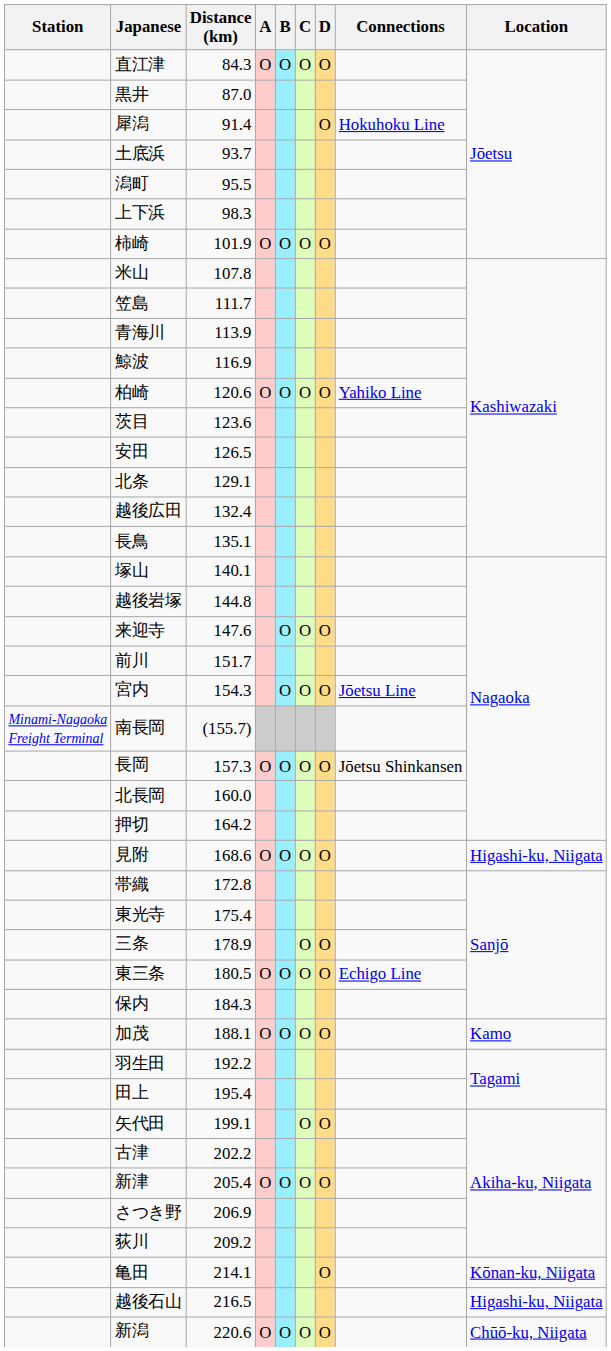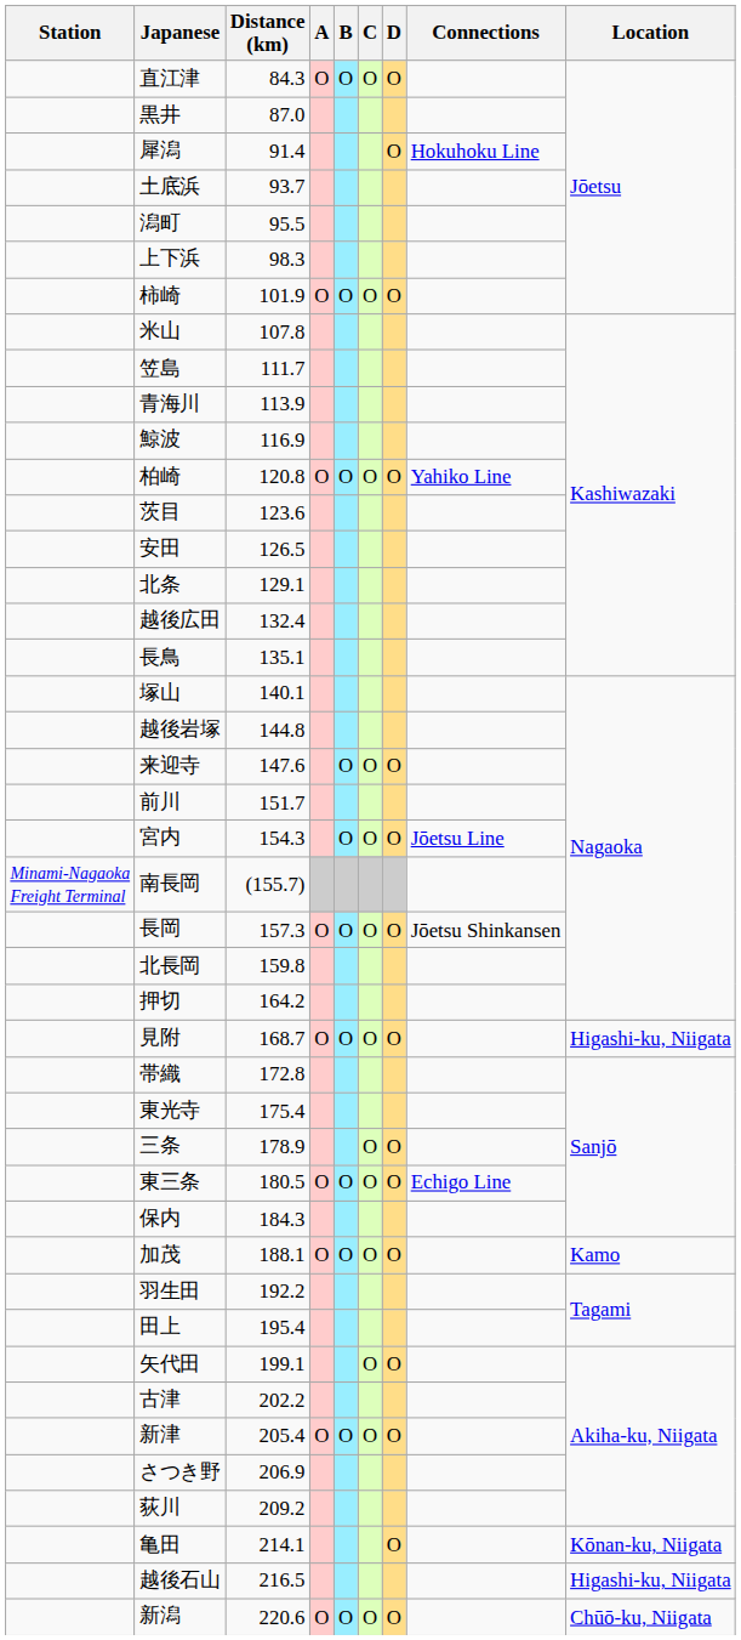 <table class="wikitable">
 <tr>
 <th>Station</th>
 <th>Japanese</th>
 <th>Distance<br>(km)</th>
 <th>A</th>
 <th>B</th>
 <th>C</th>
 <th>D</th>
 <th>Connections</th>
 <th>Location</th>
 </tr>
 <tr>
 <td></td>
 <td>直江津</td>
 <td style="text-align:right;">84.3</td>
 <td style="text-align:center; background:#fcc;">O</td>
 <td style="text-align:center; background:#9ef;">O</td>
 <td style="text-align:center; background:#dfb;">O</td>
 <td style="text-align:center; background:#fd8;">O</td>
 <td></td>
 <td rowspan=7><a href='#'>Jōetsu</a></td>
 </tr>
 <tr>
 <td></td>
 <td>黒井</td>
 <td style="text-align:right;">87.0</td>
 <td style="text-align:center; background:#fcc;"></td>
 <td style="text-align:center; background:#9ef;"></td>
 <td style="text-align:center; background:#dfb;"></td>
 <td style="text-align:center; background:#fd8;"></td>
 <td> </td>
 </tr>
 <tr>
 <td></td>
 <td>犀潟</td>
 <td style="text-align:right;">91.4</td>
 <td style="text-align:center; background:#fcc;"></td>
 <td style="text-align:center; background:#9ef;"></td>
 <td style="text-align:center; background:#dfb;"></td>
 <td style="text-align:center; background:#fd8;">O</td>
 <td> <a href='#'>Hokuhoku Line</a></td>
 </tr>
 <tr>
 <td></td>
 <td>土底浜</td>
 <td style="text-align:right;">93.7</td>
 <td style="text-align:center; background:#fcc;"></td>
 <td style="text-align:center; background:#9ef;"></td>
 <td style="text-align:center; background:#dfb;"></td>
 <td style="text-align:center; background:#fd8;"></td>
 <td> </td>
 </tr>
 <tr>
 <td></td>
 <td>潟町</td>
 <td style="text-align:right;">95.5</td>
 <td style="text-align:center; background:#fcc;"></td>
 <td style="text-align:center; background:#9ef;"></td>
 <td style="text-align:center; background:#dfb;"></td>
 <td style="text-align:center; background:#fd8;"></td>
 <td> </td>
 </tr>
 <tr>
 <td></td>
 <td>上下浜</td>
 <td style="text-align:right;">98.3</td>
 <td style="text-align:center; background:#fcc;"></td>
 <td style="text-align:center; background:#9ef;"></td>
 <td style="text-align:center; background:#dfb;"></td>
 <td style="text-align:center; background:#fd8;"></td>
 <td> </td>
 </tr>
 <tr>
 <td></td>
 <td>柿崎</td>
 <td style="text-align:right;">101.9</td>
 <td style="text-align:center; background:#fcc;">O</td>
 <td style="text-align:center; background:#9ef;">O</td>
 <td style="text-align:center; background:#dfb;">O</td>
 <td style="text-align:center; background:#fd8;">O</td>
 <td> </td>
 </tr>
 <tr>
 <td></td>
 <td>米山</td>
 <td style="text-align:right;">107.8</td>
 <td style="text-align:center; background:#fcc;"></td>
 <td style="text-align:center; background:#9ef;"></td>
 <td style="text-align:center; background:#dfb;"></td>
 <td style="text-align:center; background:#fd8;"></td>
 <td> </td>
 <td rowspan="10"><a href='#'>Kashiwazaki</a></td>
 </tr>
 <tr>
 <td></td>
 <td>笠島</td>
 <td style="text-align:right;">111.7</td>
 <td style="text-align:center; background:#fcc;"></td>
 <td style="text-align:center; background:#9ef;"></td>
 <td style="text-align:center; background:#dfb;"></td>
 <td style="text-align:center; background:#fd8;"></td>
 <td> </td>
 </tr>
 <tr>
 <td></td>
 <td>青海川</td>
 <td style="text-align:right;">113.9</td>
 <td style="text-align:center; background:#fcc;"></td>
 <td style="text-align:center; background:#9ef;"></td>
 <td style="text-align:center; background:#dfb;"></td>
 <td style="text-align:center; background:#fd8;"></td>
 <td> </td>
 </tr>
 <tr>
 <td></td>
 <td>鯨波</td>
 <td style="text-align:right;">116.9</td>
 <td style="text-align:center; background:#fcc;"></td>
 <td style="text-align:center; background:#9ef;"></td>
 <td style="text-align:center; background:#dfb;"></td>
 <td style="text-align:center; background:#fd8;"></td>
 <td> </td>
 </tr>
 <tr>
 <td></td>
 <td>柏崎</td>
-<td style="text-align:right;">120.6</td>
+<td style="text-align:right;">120.8</td>
 <td style="text-align:center; background:#fcc;">O</td>
 <td style="text-align:center; background:#9ef;">O</td>
 <td style="text-align:center; background:#dfb;">O</td>
 <td style="text-align:center; background:#fd8;">O</td>
 <td> <a href='#'>Yahiko Line</a></td>
 </tr>
 <tr>
 <td></td>
 <td>茨目</td>
 <td style="text-align:right;">123.6</td>
 <td style="text-align:center; background:#fcc;"></td>
 <td style="text-align:center; background:#9ef;"></td>
 <td style="text-align:center; background:#dfb;"></td>
 <td style="text-align:center; background:#fd8;"></td>
 <td> </td>
 </tr>
 <tr>
 <td></td>
 <td>安田</td>
 <td style="text-align:right;">126.5</td>
 <td style="text-align:center; background:#fcc;"></td>
 <td style="text-align:center; background:#9ef;"></td>
 <td style="text-align:center; background:#dfb;"></td>
 <td style="text-align:center; background:#fd8;"></td>
 <td> </td>
 </tr>
 <tr>
 <td></td>
 <td>北条</td>
 <td style="text-align:right;">129.1</td>
 <td style="text-align:center; background:#fcc;"></td>
 <td style="text-align:center; background:#9ef;"></td>
 <td style="text-align:center; background:#dfb;"></td>
 <td style="text-align:center; background:#fd8;"></td>
 <td> </td>
 </tr>
 <tr>
 <td></td>
 <td>越後広田</td>
 <td style="text-align:right;">132.4</td>
 <td style="text-align:center; background:#fcc;"></td>
 <td style="text-align:center; background:#9ef;"></td>
 <td style="text-align:center; background:#dfb;"></td>
 <td style="text-align:center; background:#fd8;"></td>
 <td> </td>
 </tr>
 <tr>
 <td></td>
 <td>長鳥</td>
 <td style="text-align:right;">135.1</td>
 <td style="text-align:center; background:#fcc;"></td>
 <td style="text-align:center; background:#9ef;"></td>
 <td style="text-align:center; background:#dfb;"></td>
 <td style="text-align:center; background:#fd8;"></td>
 <td> </td>
 </tr>
 <tr>
 <td></td>
 <td>塚山</td>
 <td style="text-align:right;">140.1</td>
 <td style="text-align:center; background:#fcc;"></td>
 <td style="text-align:center; background:#9ef;"></td>
 <td style="text-align:center; background:#dfb;"></td>
 <td style="text-align:center; background:#fd8;"></td>
 <td> </td>
 <td rowspan="9"><a href='#'>Nagaoka</a></td>
 </tr>
 <tr>
 <td></td>
 <td>越後岩塚</td>
 <td style="text-align:right;">144.8</td>
 <td style="text-align:center; background:#fcc;"></td>
 <td style="text-align:center; background:#9ef;"></td>
 <td style="text-align:center; background:#dfb;"></td>
 <td style="text-align:center; background:#fd8;"></td>
 <td> </td>
 </tr>
 <tr>
 <td></td>
 <td>来迎寺</td>
 <td style="text-align:right;">147.6</td>
 <td style="text-align:center; background:#fcc;"></td>
 <td style="text-align:center; background:#9ef;">O</td>
 <td style="text-align:center; background:#dfb;">O</td>
 <td style="text-align:center; background:#fd8;">O</td>
 <td> </td>
 </tr>
 <tr>
 <td></td>
 <td>前川</td>
 <td style="text-align:right;">151.7</td>
 <td style="text-align:center; background:#fcc;"></td>
 <td style="text-align:center; background:#9ef;"></td>
 <td style="text-align:center; background:#dfb;"></td>
 <td style="text-align:center; background:#fd8;"></td>
 <td> </td>
 </tr>
 <tr>
 <td></td>
 <td>宮内</td>
 <td style="text-align:right;">154.3</td>
 <td style="text-align:center; background:#fcc;"></td>
 <td style="text-align:center; background:#9ef;">O</td>
 <td style="text-align:center; background:#dfb;">O</td>
 <td style="text-align:center; background:#fd8;">O</td>
 <td> <a href='#'>Jōetsu Line</a></td>
 </tr>
 <tr>
 <td><em><small><a href='#'>Minami-Nagaoka<br>Freight Terminal</a></small></em></td>
 <td>南長岡</td>
 <td style="text-align:right;">(155.7)</td>
 <td style="text-align:center; background:#ccc;"></td>
 <td style="text-align:center; background:#ccc;"></td>
 <td style="text-align:center; background:#ccc;"></td>
 <td style="text-align:center; background:#ccc;"></td>
 <td> </td>
 </tr>
 <tr>
 <td></td>
 <td>長岡</td>
 <td style="text-align:right;">157.3</td>
 <td style="text-align:center; background:#fcc;">O</td>
 <td style="text-align:center; background:#9ef;">O</td>
 <td style="text-align:center; background:#dfb;">O</td>
 <td style="text-align:center; background:#fd8;">O</td>
 <td> Jōetsu Shinkansen</td>
 </tr>
 <tr>
 <td></td>
 <td>北長岡</td>
-<td style="text-align:right;">160.0</td>
+<td style="text-align:right;">159.8</td>
 <td style="text-align:center; background:#fcc;"></td>
 <td style="text-align:center; background:#9ef;"></td>
 <td style="text-align:center; background:#dfb;"></td>
 <td style="text-align:center; background:#fd8;"></td>
 <td> </td>
 </tr>
 <tr>
 <td></td>
 <td>押切</td>
 <td style="text-align:right;">164.2</td>
 <td style="text-align:center; background:#fcc;"></td>
 <td style="text-align:center; background:#9ef;"></td>
 <td style="text-align:center; background:#dfb;"></td>
 <td style="text-align:center; background:#fd8;"></td>
 <td> </td>
 </tr>
 <tr>
 <td></td>
 <td>見附</td>
-<td style="text-align:right;">168.6</td>
+<td style="text-align:right;">168.7</td>
 <td style="text-align:center; background:#fcc;">O</td>
 <td style="text-align:center; background:#9ef;">O</td>
 <td style="text-align:center; background:#dfb;">O</td>
 <td style="text-align:center; background:#fd8;">O</td>
 <td> </td>
 <td><a href='#'>Higashi-ku, Niigata</a></td>
 </tr>
 <tr>
 <td></td>
 <td>帯織</td>
 <td style="text-align:right;">172.8</td>
 <td style="text-align:center; background:#fcc;"></td>
 <td style="text-align:center; background:#9ef;"></td>
 <td style="text-align:center; background:#dfb;"></td>
 <td style="text-align:center; background:#fd8;"></td>
 <td> </td>
 <td rowspan="5"><a href='#'>Sanjō</a></td>
 </tr>
 <tr>
 <td></td>
 <td>東光寺</td>
 <td style="text-align:right;">175.4</td>
 <td style="text-align:center; background:#fcc;"></td>
 <td style="text-align:center; background:#9ef;"></td>
 <td style="text-align:center; background:#dfb;"></td>
 <td style="text-align:center; background:#fd8;"></td>
 <td> </td>
 </tr>
 <tr>
 <td></td>
 <td>三条</td>
 <td style="text-align:right;">178.9</td>
 <td style="text-align:center; background:#fcc;"></td>
 <td style="text-align:center; background:#9ef;"></td>
 <td style="text-align:center; background:#dfb;">O</td>
 <td style="text-align:center; background:#fd8;">O</td>
 <td> </td>
 </tr>
 <tr>
 <td></td>
 <td>東三条</td>
 <td style="text-align:right;">180.5</td>
 <td style="text-align:center; background:#fcc;">O</td>
 <td style="text-align:center; background:#9ef;">O</td>
 <td style="text-align:center; background:#dfb;">O</td>
 <td style="text-align:center; background:#fd8;">O</td>
 <td> <a href='#'>Echigo Line</a></td>
 </tr>
 <tr>
 <td></td>
 <td>保内</td>
 <td style="text-align:right;">184.3</td>
 <td style="text-align:center; background:#fcc;"></td>
 <td style="text-align:center; background:#9ef;"></td>
 <td style="text-align:center; background:#dfb;"></td>
 <td style="text-align:center; background:#fd8;"></td>
 <td> </td>
 </tr>
 <tr>
 <td></td>
 <td>加茂</td>
 <td style="text-align:right;">188.1</td>
 <td style="text-align:center; background:#fcc;">O</td>
 <td style="text-align:center; background:#9ef;">O</td>
 <td style="text-align:center; background:#dfb;">O</td>
 <td style="text-align:center; background:#fd8;">O</td>
 <td> </td>
 <td><a href='#'>Kamo</a></td>
 </tr>
 <tr>
 <td></td>
 <td>羽生田</td>
 <td style="text-align:right;">192.2</td>
 <td style="text-align:center; background:#fcc;"></td>
 <td style="text-align:center; background:#9ef;"></td>
 <td style="text-align:center; background:#dfb;"></td>
 <td style="text-align:center; background:#fd8;"></td>
 <td> </td>
 <td rowspan="2"><a href='#'>Tagami</a></td>
 </tr>
 <tr>
 <td></td>
 <td>田上</td>
 <td style="text-align:right;">195.4</td>
 <td style="text-align:center; background:#fcc;"></td>
 <td style="text-align:center; background:#9ef;"></td>
 <td style="text-align:center; background:#dfb;"></td>
 <td style="text-align:center; background:#fd8;"></td>
 <td> </td>
 </tr>
 <tr>
 <td></td>
 <td>矢代田</td>
 <td style="text-align:right;">199.1</td>
 <td style="text-align:center; background:#fcc;"></td>
 <td style="text-align:center; background:#9ef;"></td>
 <td style="text-align:center; background:#dfb;">O</td>
 <td style="text-align:center; background:#fd8;">O</td>
 <td> </td>
 <td rowspan="5"><a href='#'>Akiha-ku, Niigata</a></td>
 </tr>
 <tr>
 <td></td>
 <td>古津</td>
 <td style="text-align:right;">202.2</td>
 <td style="text-align:center; background:#fcc;"></td>
 <td style="text-align:center; background:#9ef;"></td>
 <td style="text-align:center; background:#dfb;"></td>
 <td style="text-align:center; background:#fd8;"></td>
 <td> </td>
 </tr>
 <tr>
 <td></td>
 <td>新津</td>
 <td style="text-align:right;">205.4</td>
 <td style="text-align:center; background:#fcc;">O</td>
 <td style="text-align:center; background:#9ef;">O</td>
 <td style="text-align:center; background:#dfb;">O</td>
 <td style="text-align:center; background:#fd8;">O</td>
 <td></td>
 </tr>
 <tr>
 <td></td>
 <td>さつき野</td>
 <td style="text-align:right;">206.9</td>
 <td style="text-align:center; background:#fcc;"></td>
 <td style="text-align:center; background:#9ef;"></td>
 <td style="text-align:center; background:#dfb;"></td>
 <td style="text-align:center; background:#fd8;"></td>
 <td> </td>
 </tr>
 <tr>
 <td></td>
 <td>荻川</td>
 <td style="text-align:right;">209.2</td>
 <td style="text-align:center; background:#fcc;"></td>
 <td style="text-align:center; background:#9ef;"></td>
 <td style="text-align:center; background:#dfb;"></td>
 <td style="text-align:center; background:#fd8;"></td>
 <td> </td>
 </tr>
 <tr>
 <td></td>
 <td>亀田</td>
 <td style="text-align:right;">214.1</td>
 <td style="text-align:center; background:#fcc;"></td>
 <td style="text-align:center; background:#9ef;"></td>
 <td style="text-align:center; background:#dfb;"></td>
 <td style="text-align:center; background:#fd8;">O</td>
 <td> </td>
 <td><a href='#'>Kōnan-ku, Niigata</a></td>
 </tr>
 <tr>
 <td></td>
 <td>越後石山</td>
 <td style="text-align:right;">216.5</td>
 <td style="text-align:center; background:#fcc;"></td>
 <td style="text-align:center; background:#9ef;"></td>
 <td style="text-align:center; background:#dfb;"></td>
 <td style="text-align:center; background:#fd8;"></td>
 <td> </td>
 <td><a href='#'>Higashi-ku, Niigata</a></td>
 </tr>
 <tr>
 <td></td>
 <td>新潟</td>
 <td style="text-align:right;">220.6</td>
 <td style="text-align:center; background:#fcc;">O</td>
 <td style="text-align:center; background:#9ef;">O</td>
 <td style="text-align:center; background:#dfb;">O</td>
 <td style="text-align:center; background:#fd8;">O</td>
 <td></td>
 <td><a href='#'>Chūō-ku, Niigata</a></td>
 </tr>
 </table>
